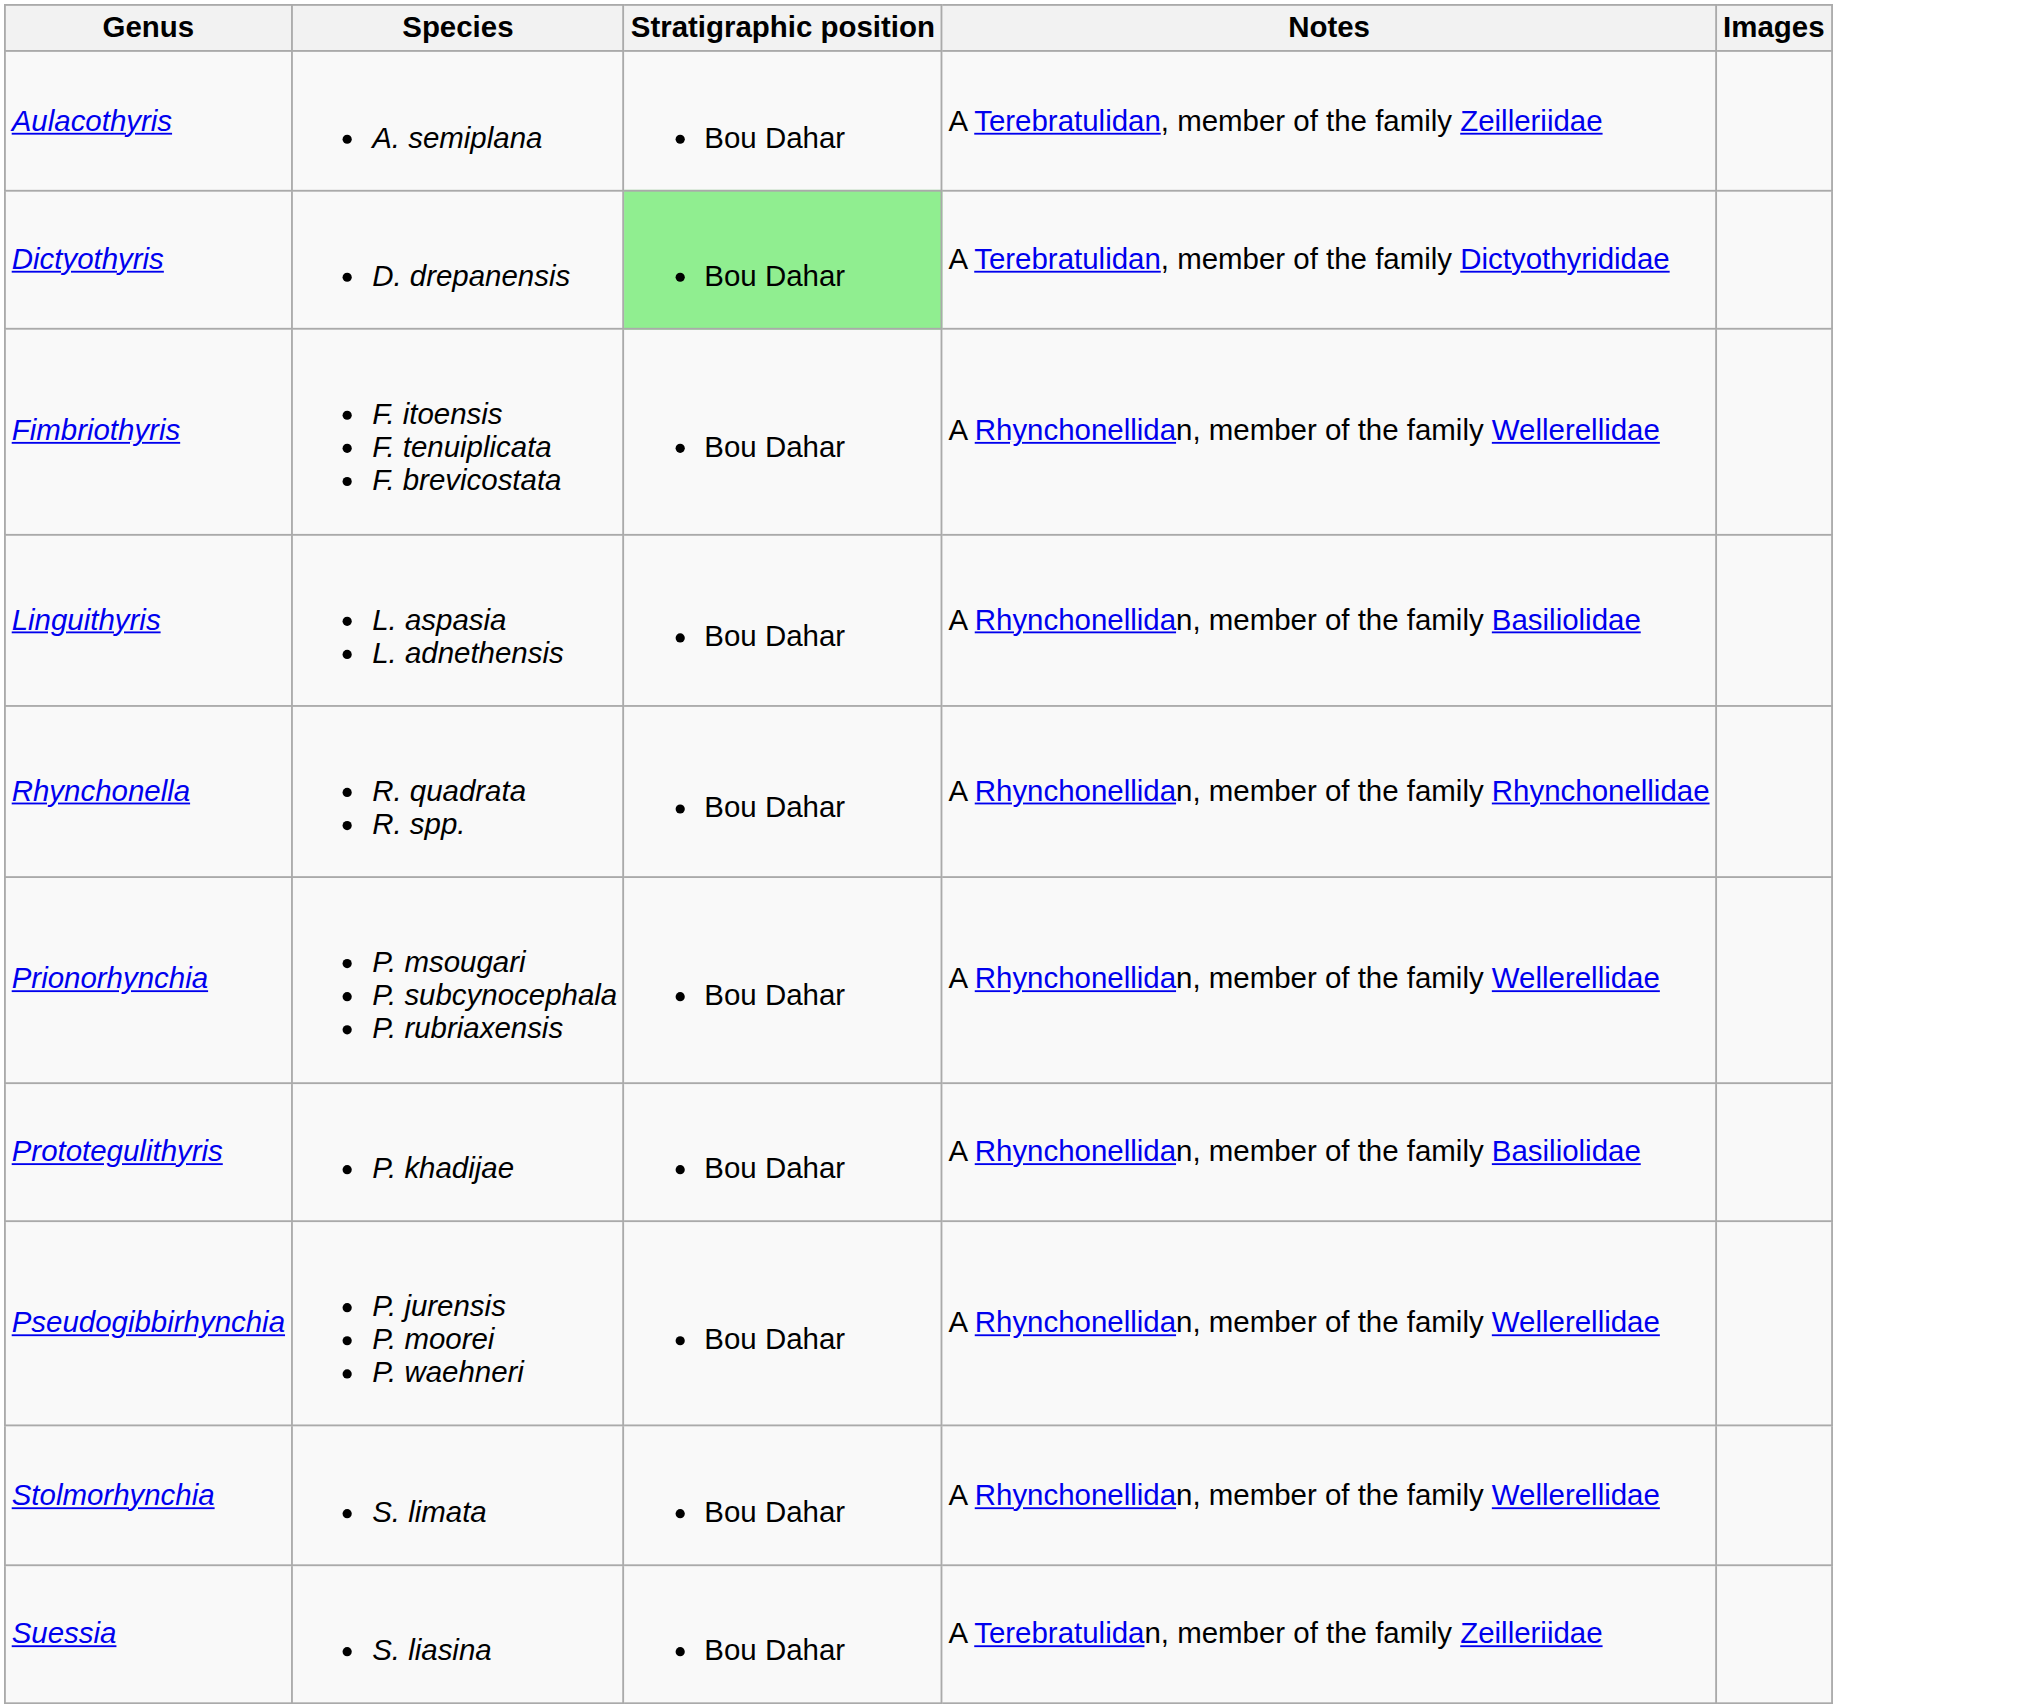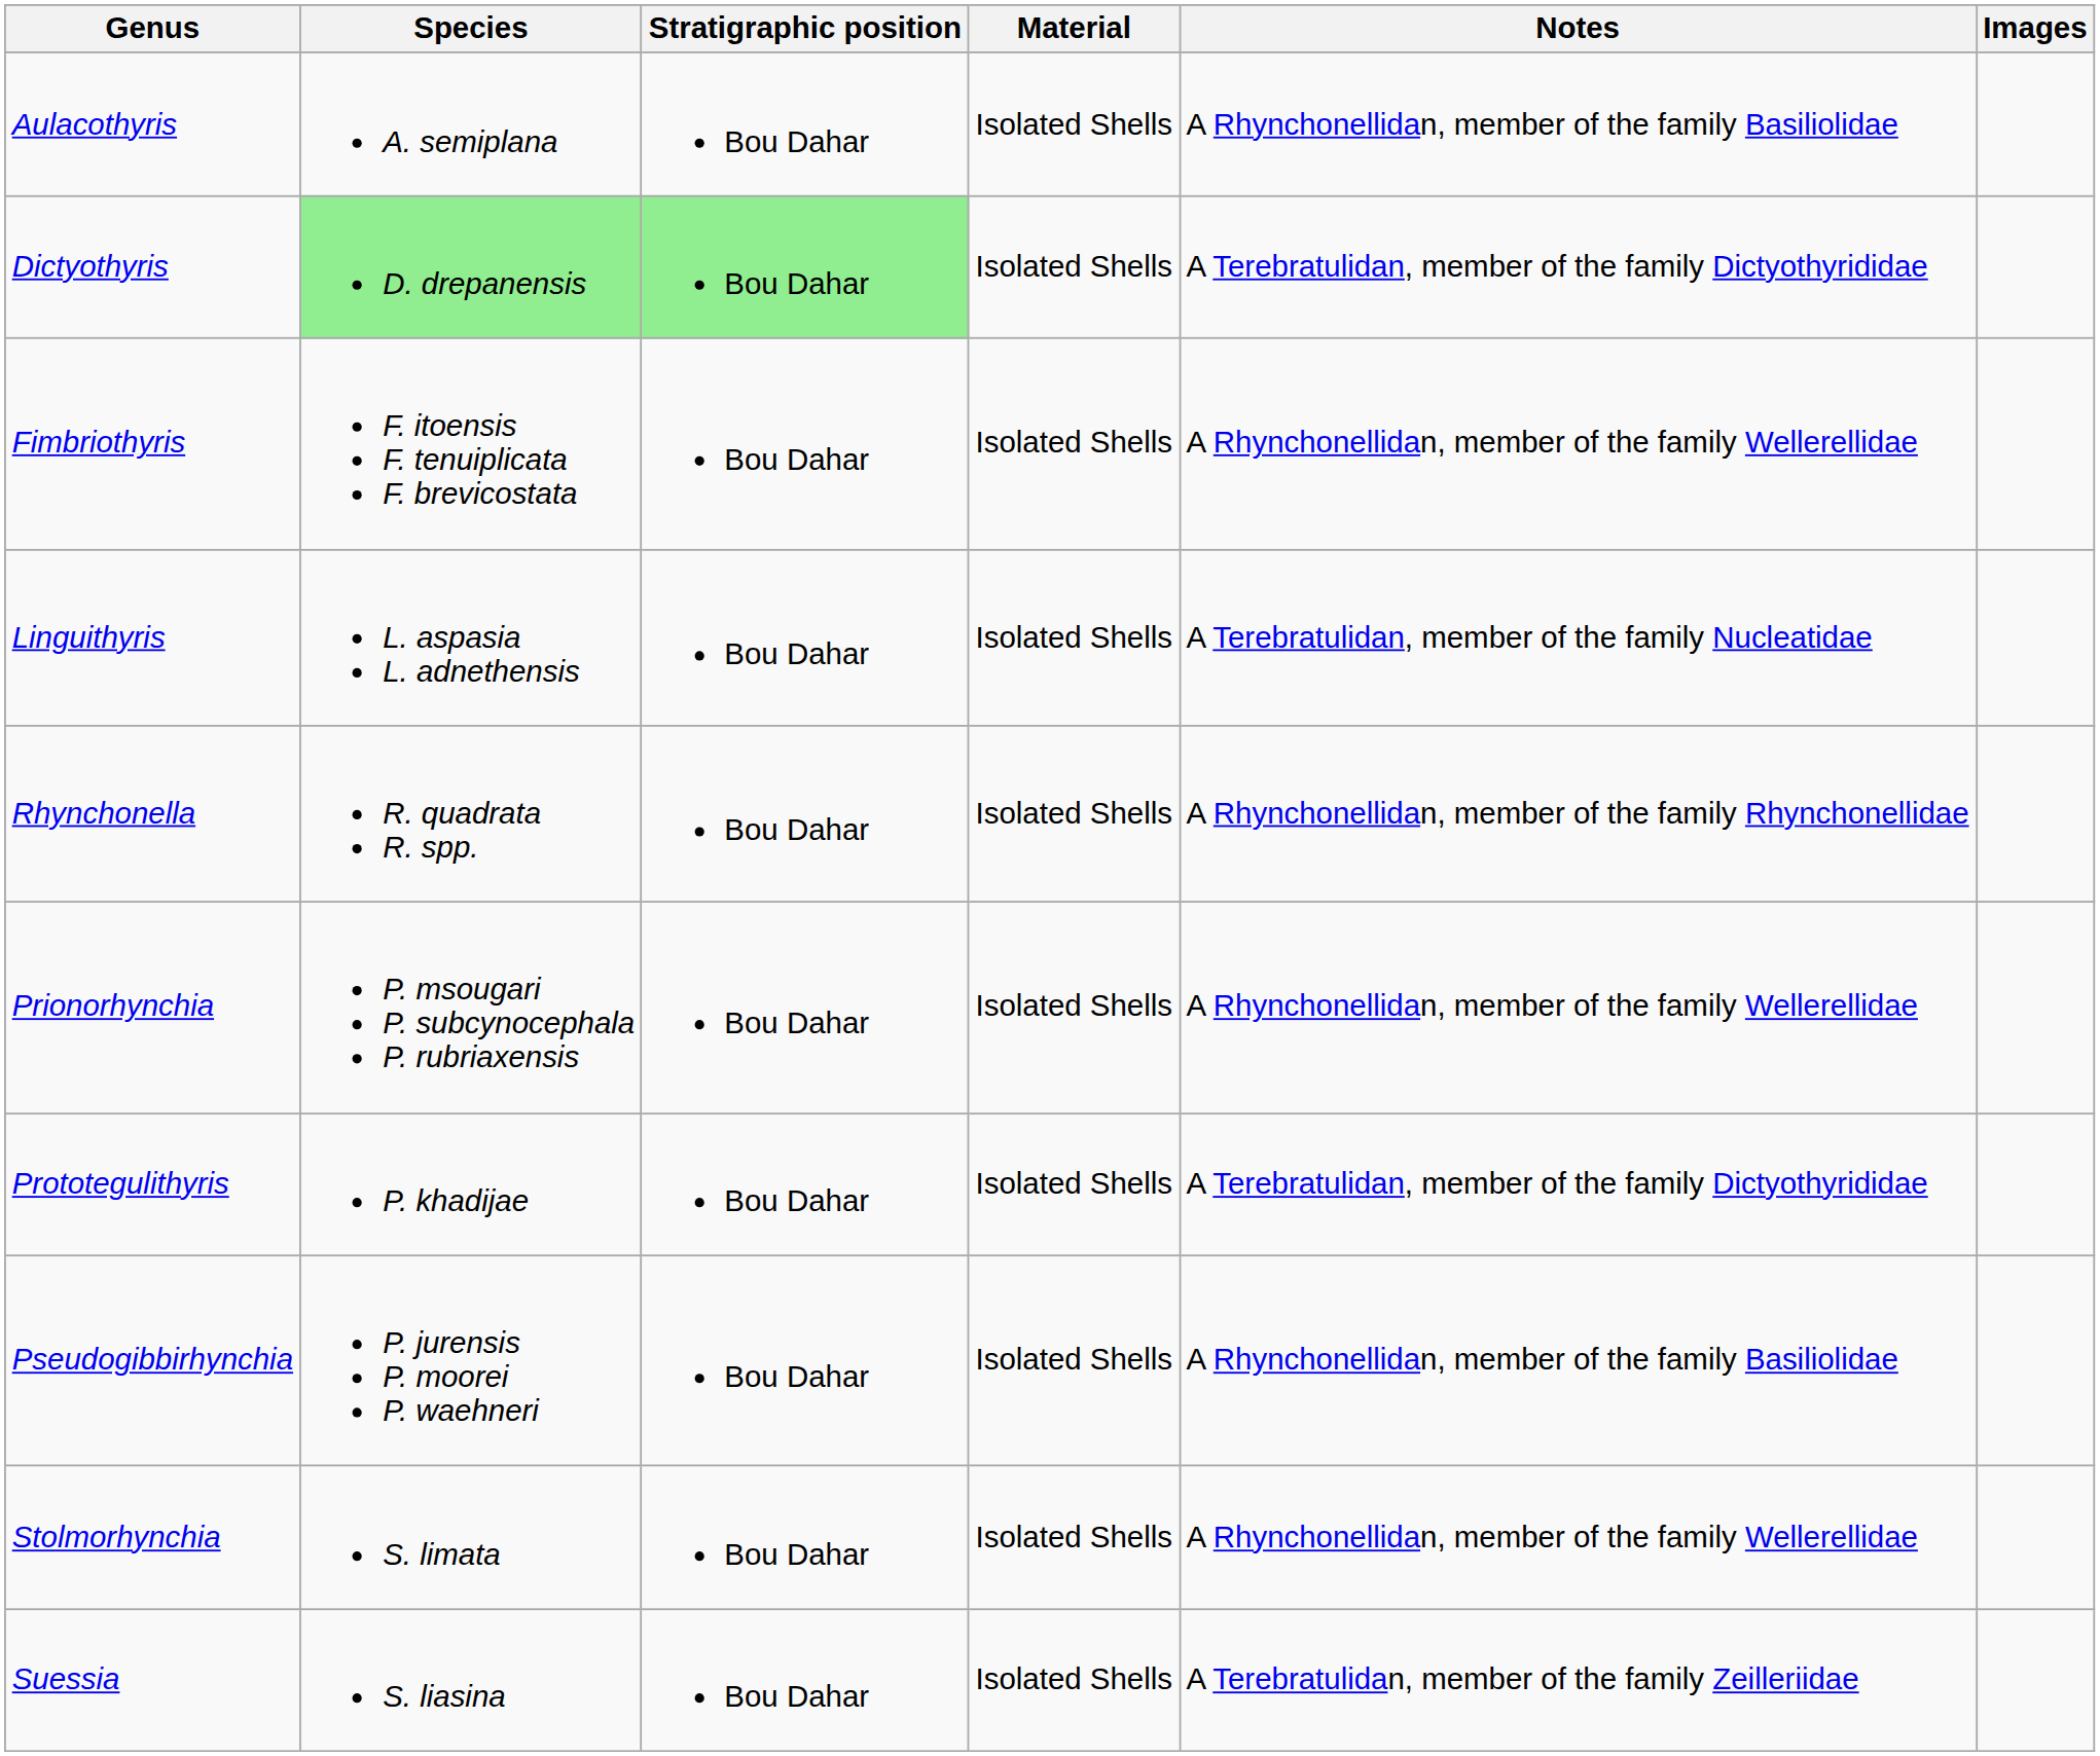 <table class="wikitable">
 <tr>
 <th>Genus</th>
 <th>Species</th>
 <th>Stratigraphic position</th>
+<th>Material</th>
 <th>Notes</th>
 <th>Images</th>
 </tr>
 <tr>
 <td><em><a href='#'>Aulacothyris</a></em></td>
 <td><br><ul><li><em>A. semiplana</em></li></ul></td>
 <td><br><ul><li>Bou Dahar</li></ul></td>
-<td>A <a href='#'>Terebratulidan</a>, member of the family <a href='#'>Zeilleriidae</a></td>
+<td>Isolated Shells</td>
+<td>A <a href='#'>Rhynchonellida</a>n, member of the family <a href='#'>Basiliolidae</a></td>
 <td></td>
 </tr>
 <tr>
 <td><em><a href='#'>Dictyothyris</a></em></td>
-<td><br><ul><li><em>D. drepanensis</em></li></ul></td>
+<td style="background: lightgreen;"><br><ul><li><em>D. drepanensis</em></li></ul></td>
 <td style="background: lightgreen;"><br><ul><li>Bou Dahar</li></ul></td>
+<td>Isolated Shells</td>
 <td>A <a href='#'>Terebratulidan</a>, member of the family <a href='#'>Dictyothyrididae</a></td>
 <td></td>
 </tr>
 <tr>
 <td><em><a href='#'>Fimbriothyris</a></em></td>
 <td><br><ul><li><em>F. itoensis</em></li><li><em>F. tenuiplicata</em></li><li><em>F. brevicostata</em></li></ul></td>
 <td><br><ul><li>Bou Dahar</li></ul></td>
+<td>Isolated Shells</td>
 <td>A <a href='#'>Rhynchonellida</a>n, member of the family <a href='#'>Wellerellidae</a></td>
 <td></td>
 </tr>
 <tr>
 <td><em><a href='#'>Linguithyris</a></em></td>
 <td><br><ul><li><em>L. aspasia</em></li><li><em>L. adnethensis</em></li></ul></td>
 <td><br><ul><li>Bou Dahar</li></ul></td>
-<td>A <a href='#'>Rhynchonellida</a>n, member of the family <a href='#'>Basiliolidae</a></td>
+<td>Isolated Shells</td>
+<td>A <a href='#'>Terebratulidan</a>, member of the family <a href='#'>Nucleatidae</a></td>
 <td></td>
 </tr>
 <tr>
 <td><em><a href='#'>Rhynchonella</a></em></td>
 <td><br><ul><li><em>R. quadrata</em></li><li><em>R. spp.</em></li></ul></td>
 <td><br><ul><li>Bou Dahar</li></ul></td>
+<td>Isolated Shells</td>
 <td>A <a href='#'>Rhynchonellida</a>n, member of the family <a href='#'>Rhynchonellidae</a></td>
 <td></td>
 </tr>
 <tr>
 <td><em><a href='#'>Prionorhynchia</a></em></td>
 <td><br><ul><li><em>P. msougari</em></li><li><em>P. subcynocephala</em></li><li><em>P. rubriaxensis</em></li></ul></td>
 <td><br><ul><li>Bou Dahar</li></ul></td>
+<td>Isolated Shells</td>
 <td>A <a href='#'>Rhynchonellida</a>n, member of the family <a href='#'>Wellerellidae</a></td>
 <td></td>
 </tr>
 <tr>
 <td><em><a href='#'>Prototegulithyris</a></em></td>
 <td><br><ul><li><em>P. khadijae</em></li></ul></td>
 <td><br><ul><li>Bou Dahar</li></ul></td>
-<td>A <a href='#'>Rhynchonellida</a>n, member of the family <a href='#'>Basiliolidae</a></td>
+<td>Isolated Shells</td>
+<td>A <a href='#'>Terebratulidan</a>, member of the family <a href='#'>Dictyothyrididae</a></td>
 <td></td>
 </tr>
 <tr>
 <td><em><a href='#'>Pseudogibbirhynchia</a></em></td>
 <td><br><ul><li><em>P. jurensis</em></li><li><em>P. moorei</em></li><li><em>P. waehneri</em></li></ul></td>
 <td><br><ul><li>Bou Dahar</li></ul></td>
-<td>A <a href='#'>Rhynchonellida</a>n, member of the family <a href='#'>Wellerellidae</a></td>
+<td>Isolated Shells</td>
+<td>A <a href='#'>Rhynchonellida</a>n, member of the family <a href='#'>Basiliolidae</a></td>
 <td></td>
 </tr>
 <tr>
 <td><em><a href='#'>Stolmorhynchia</a></em></td>
 <td><br><ul><li><em>S. limata</em></li></ul></td>
 <td><br><ul><li>Bou Dahar</li></ul></td>
+<td>Isolated Shells</td>
 <td>A <a href='#'>Rhynchonellida</a>n, member of the family <a href='#'>Wellerellidae</a></td>
 <td></td>
 </tr>
 <tr>
 <td><em><a href='#'>Suessia</a></em></td>
 <td><br><ul><li><em>S. liasina</em></li></ul></td>
 <td><br><ul><li>Bou Dahar</li></ul></td>
+<td>Isolated Shells</td>
 <td>A <a href='#'>Terebratulida</a>n, member of the family <a href='#'>Zeilleriidae</a></td>
 <td></td>
 </tr>
 </table>
